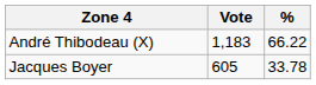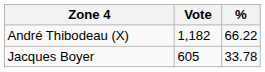 <table class="wikitable">
 <tr>
 <th width="200px">Zone 4</th>
 <th width="50px">Vote</th>
 <th width="30px">%</th>
 </tr>
 <tr>
 <td>André Thibodeau (X)</td>
-<td>1,183</td>
+<td>1,182</td>
 <td>66.22</td>
 </tr>
 <tr>
 <td>Jacques Boyer</td>
 <td>605</td>
 <td>33.78</td>
 </tr>
 </table>
